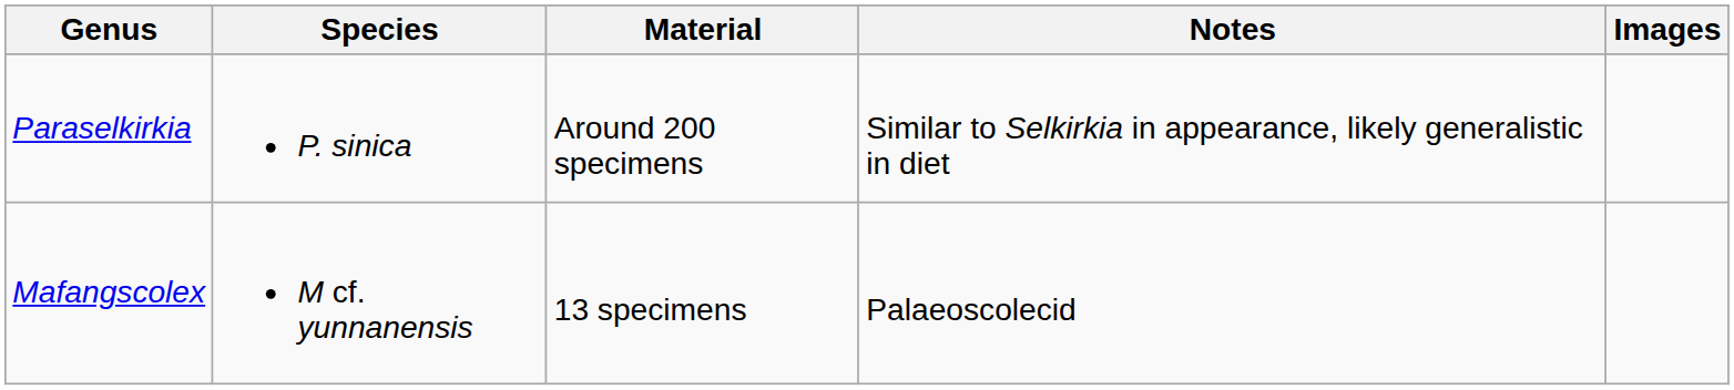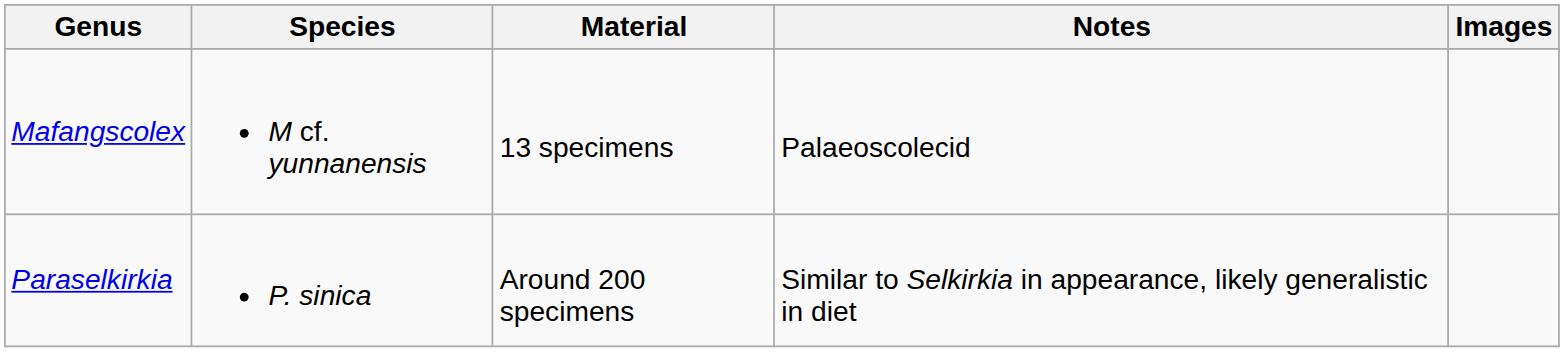 <table class="wikitable" style="margin:auto;width:100%;">
 <tr>
 <th>Genus</th>
 <th>Species</th>
 <th>Material</th>
 <th>Notes</th>
 <th>Images</th>
 </tr>
 <tr>
+<td><em><a href='#'>Mafangscolex</a></em></td>
+<td><br><ul><li><em>M</em> cf. <em>yunnanensis</em></li></ul></td>
+<td><br>13 specimens</td>
+<td><br>Palaeoscolecid</td>
+<td></td>
+</tr>
+<tr>
 <td><em><a href='#'>Paraselkirkia</a></em></td>
 <td><br><ul><li><em>P. sinica</em></li></ul></td>
 <td><br>Around 200 specimens</td>
 <td><br>Similar to <em>Selkirkia</em> in appearance, likely generalistic in diet</td>
 <td></td>
 </tr>
-<tr>
-<td><em><a href='#'>Mafangscolex</a></em></td>
-<td><br><ul><li><em>M</em> cf. <em>yunnanensis</em></li></ul></td>
-<td><br>13 specimens</td>
-<td><br>Palaeoscolecid</td>
-<td></td>
-</tr>
 </table>
